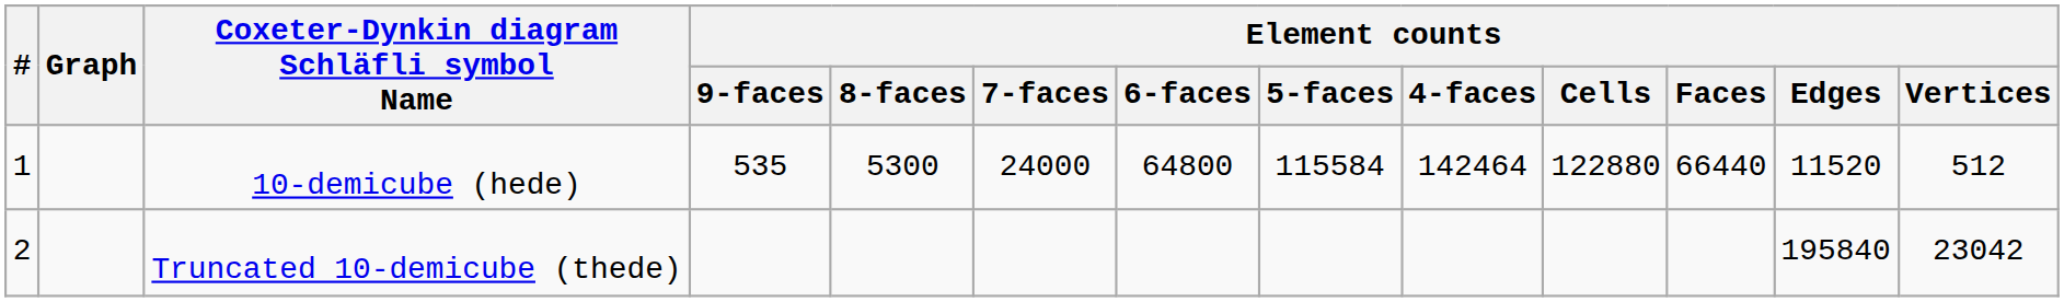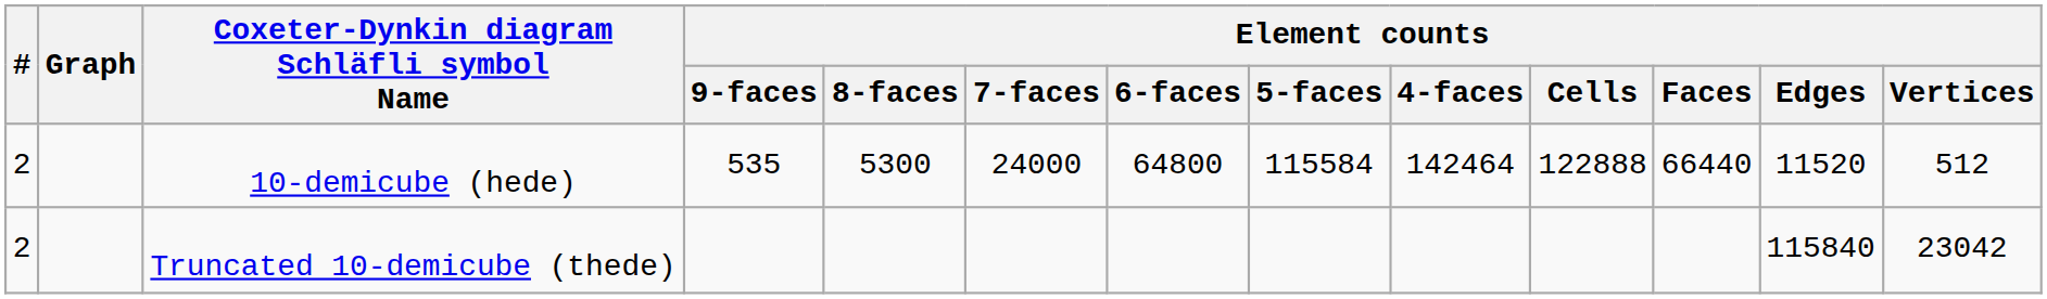 <table class="wikitable">
 <tr>
 <th rowspan=2>#</th>
 <th rowspan=2>Graph</th>
 <th rowspan=2><a href='#'>Coxeter-Dynkin diagram</a><br><a href='#'>Schläfli symbol</a><br>Name</th>
 <th colspan=10>Element counts</th>
 </tr>
 <tr>
 <th>9-faces</th>
 <th>8-faces</th>
 <th>7-faces</th>
 <th>6-faces</th>
 <th>5-faces</th>
 <th>4-faces</th>
 <th>Cells</th>
 <th>Faces</th>
 <th>Edges</th>
 <th>Vertices</th>
 </tr>
 <tr align=center>
-<td>1</td>
+<td>2</td>
 <td></td>
 <td><br><a href='#'>10-demicube</a> (hede)</td>
 <td>535</td>
 <td>5300</td>
 <td>24000</td>
 <td>64800</td>
 <td>115584</td>
 <td>142464</td>
-<td>122880</td>
+<td>122888</td>
 <td>66440</td>
 <td>11520</td>
 <td>512</td>
 </tr>
 <tr align=center>
 <td>2</td>
 <td></td>
 <td><br><a href='#'>Truncated 10-demicube</a> (thede)</td>
 <td></td>
 <td></td>
 <td></td>
 <td></td>
 <td></td>
 <td></td>
 <td></td>
 <td></td>
-<td>195840</td>
+<td>115840</td>
 <td>23042</td>
 </tr>
 </table>
